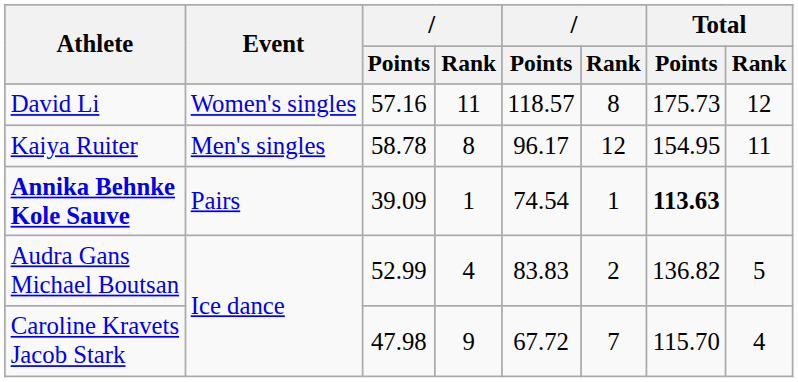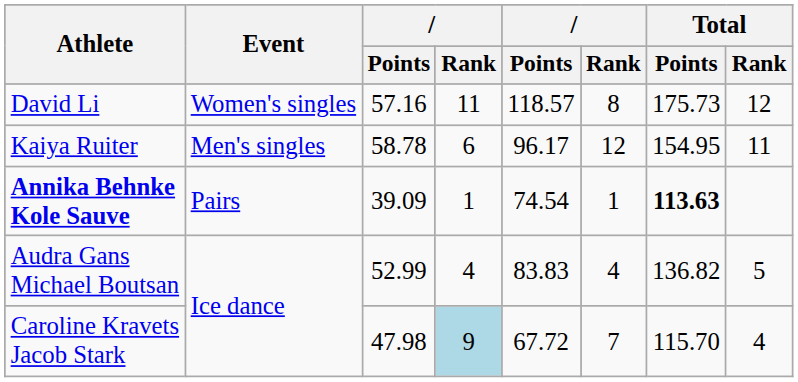 <table class="wikitable" style="font-size:90%">
 <tr>
 <th rowspan="2">Athlete</th>
 <th rowspan="2">Event</th>
 <th colspan="2">/</th>
 <th colspan="2">/</th>
 <th colspan="2">Total</th>
 </tr>
 <tr style="font-size:95%">
 <th>Points</th>
 <th>Rank</th>
 <th>Points</th>
 <th>Rank</th>
 <th>Points</th>
 <th>Rank</th>
 </tr>
 <tr align=center>
 <td align=left><a href='#'>David Li</a></td>
 <td align=left><a href='#'>Women's singles</a></td>
 <td>57.16</td>
 <td>11</td>
 <td>118.57</td>
 <td>8</td>
 <td>175.73</td>
 <td>12</td>
 </tr>
 <tr align=center>
 <td align=left><a href='#'>Kaiya Ruiter</a></td>
 <td align=left><a href='#'>Men's singles</a></td>
 <td>58.78</td>
-<td>8</td>
+<td>6</td>
 <td>96.17</td>
 <td>12</td>
 <td>154.95</td>
 <td>11</td>
 </tr>
 <tr align=center>
 <td align=left><strong><a href='#'>Annika Behnke</a><br><a href='#'>Kole Sauve</a></strong></td>
 <td align=left><a href='#'>Pairs</a></td>
 <td>39.09</td>
 <td>1</td>
 <td>74.54</td>
 <td>1</td>
 <td><strong>113.63</strong></td>
 <td></td>
 </tr>
 <tr align=center>
 <td align=left><a href='#'>Audra Gans</a><br><a href='#'>Michael Boutsan</a></td>
 <td align=left rowspan=2><a href='#'>Ice dance</a></td>
 <td>52.99</td>
 <td>4</td>
 <td>83.83</td>
-<td>2</td>
+<td>4</td>
 <td>136.82</td>
 <td>5</td>
 </tr>
 <tr align=center>
 <td align=left><a href='#'>Caroline Kravets</a><br><a href='#'>Jacob Stark</a></td>
 <td>47.98</td>
-<td>9</td>
+<td style="background: lightblue;">9</td>
 <td>67.72</td>
 <td>7</td>
 <td>115.70</td>
 <td>4</td>
 </tr>
 </table>
